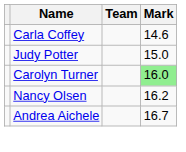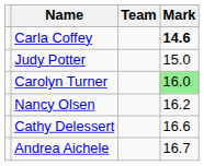 <table class=wikitable>
 <tr>
 <th></th>
 <th>Name</th>
 <th>Team</th>
 <th>Mark</th>
 </tr>
 <tr>
 <td></td>
 <td><a href='#'>Carla Coffey</a></td>
 <td></td>
-<td>14.6</td>
+<td><strong>14.6</strong></td>
 </tr>
 <tr>
 <td></td>
 <td><a href='#'>Judy Potter</a></td>
 <td></td>
 <td>15.0</td>
 </tr>
 <tr>
 <td></td>
 <td><a href='#'>Carolyn Turner</a></td>
 <td></td>
 <td style="background: lightgreen;">16.0</td>
 </tr>
 <tr>
 <td></td>
 <td><a href='#'>Nancy Olsen</a></td>
 <td></td>
 <td>16.2</td>
 </tr>
 <tr>
 <td></td>
+<td><a href='#'>Cathy Delessert</a></td>
+<td></td>
+<td>16.6</td>
+</tr>
+<tr>
+<td></td>
 <td><a href='#'>Andrea Aichele</a></td>
 <td></td>
 <td>16.7</td>
 </tr>
 </table>
